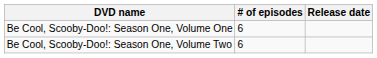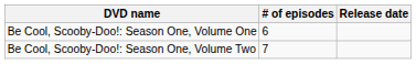 <table class="wikitable">
 <tr>
 <th>DVD name</th>
 <th># of episodes</th>
 <th>Release date</th>
 </tr>
 <tr>
 <td>Be Cool, Scooby-Doo!: Season One, Volume One</td>
 <td>6</td>
 <td></td>
 </tr>
 <tr>
 <td>Be Cool, Scooby-Doo!: Season One, Volume Two</td>
-<td>6</td>
+<td>7</td>
 <td></td>
 </tr>
 </table>
